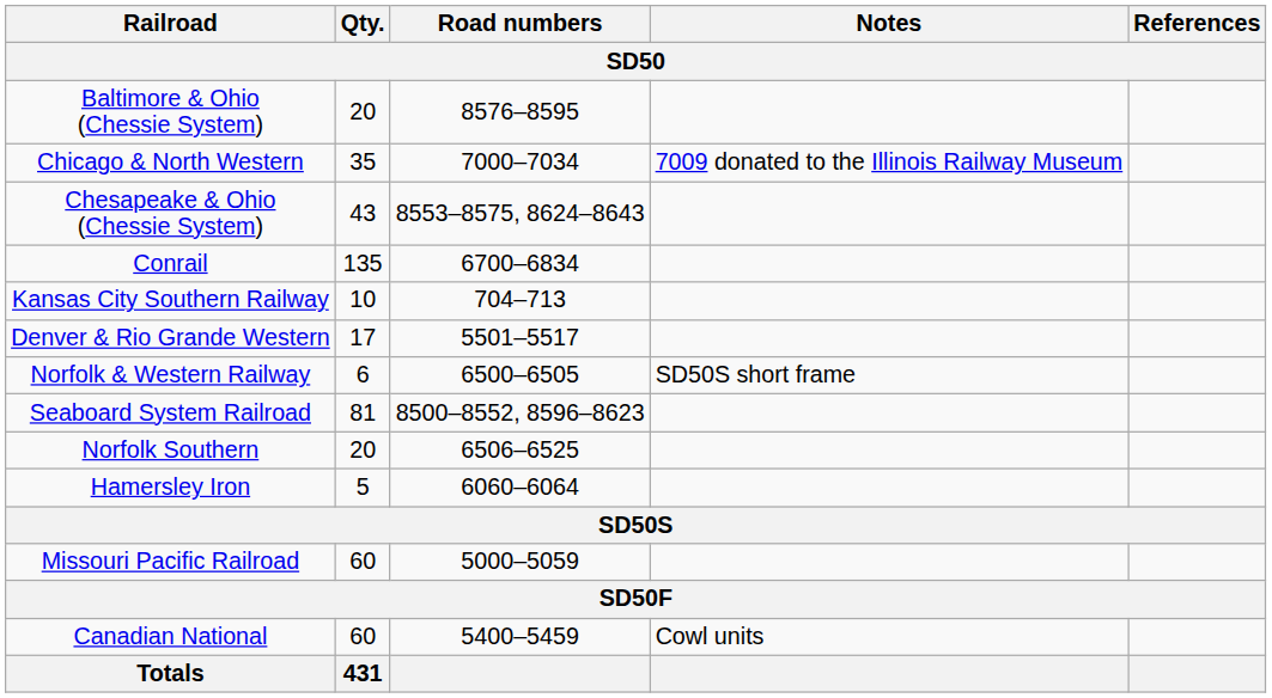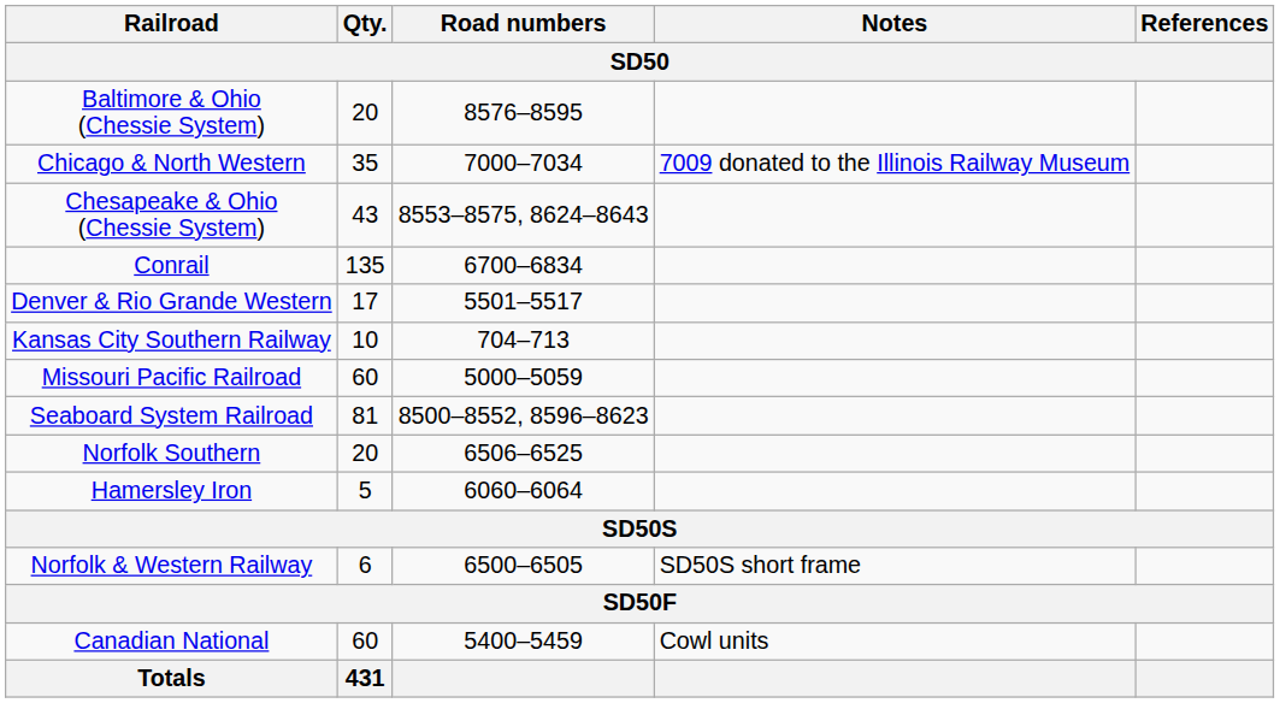 <table class=wikitable>
 <tr>
 <th>Railroad</th>
 <th>Qty.</th>
 <th>Road numbers</th>
 <th>Notes</th>
 <th>References</th>
 </tr>
 <tr>
 <th colspan="5">SD50</th>
 </tr>
 <tr align=center>
 <td><a href='#'>Baltimore & Ohio</a><br>(<a href='#'>Chessie System</a>)</td>
 <td>20</td>
 <td>8576–8595</td>
 <td align=left></td>
 <td></td>
 </tr>
 <tr align=center>
 <td><a href='#'>Chicago & North Western</a></td>
 <td>35</td>
 <td>7000–7034</td>
 <td align=left><a href='#'>7009</a> donated to the <a href='#'>Illinois Railway Museum</a></td>
 <td></td>
 </tr>
 <tr align = "center">
 <td><a href='#'>Chesapeake & Ohio</a><br>(<a href='#'>Chessie System</a>)</td>
 <td>43</td>
 <td>8553–8575, 8624–8643</td>
 <td align=left></td>
 <td></td>
 </tr>
 <tr align = "center">
 <td><a href='#'>Conrail</a></td>
 <td>135</td>
 <td>6700–6834</td>
 <td align=left></td>
 <td></td>
 </tr>
 <tr align = "center">
+<td><a href='#'>Denver & Rio Grande Western</a></td>
+<td>17</td>
+<td>5501–5517</td>
+<td align=left></td>
+<td></td>
+</tr>
+<tr align = "center">
 <td><a href='#'>Kansas City Southern Railway</a></td>
 <td>10</td>
 <td>704–713</td>
 <td align=left></td>
 <td></td>
 </tr>
 <tr align = "center">
-<td><a href='#'>Denver & Rio Grande Western</a></td>
-<td>17</td>
-<td>5501–5517</td>
+<td><a href='#'>Missouri Pacific Railroad</a></td>
+<td>60</td>
+<td>5000–5059</td>
 <td align=left></td>
-<td></td>
-</tr>
-<tr align = "center">
-<td><a href='#'>Norfolk & Western Railway</a></td>
-<td>6</td>
-<td>6500–6505</td>
-<td align=left>SD50S short frame</td>
 <td></td>
 </tr>
 <tr align="center">
 <td><a href='#'>Seaboard System Railroad</a></td>
 <td>81</td>
 <td>8500–8552, 8596–8623</td>
 <td align=left></td>
 <td></td>
 </tr>
 <tr align="center">
 <td><a href='#'>Norfolk Southern</a></td>
 <td>20</td>
 <td>6506–6525</td>
 <td align=left></td>
 <td></td>
 </tr>
 <tr align="center">
 <td><a href='#'>Hamersley Iron</a></td>
 <td>5</td>
 <td>6060–6064</td>
 <td align=left></td>
 <td></td>
 </tr>
 <tr>
 <th colspan="5">SD50S</th>
 </tr>
 <tr align = "center">
-<td><a href='#'>Missouri Pacific Railroad</a></td>
-<td>60</td>
-<td>5000–5059</td>
-<td align=left></td>
+<td><a href='#'>Norfolk & Western Railway</a></td>
+<td>6</td>
+<td>6500–6505</td>
+<td align=left>SD50S short frame</td>
 <td></td>
 </tr>
 <tr>
 <th colspan="5">SD50F</th>
 </tr>
 <tr align="center">
 <td><a href='#'>Canadian National</a></td>
 <td>60</td>
 <td>5400–5459</td>
 <td align=left>Cowl units</td>
 <td></td>
 </tr>
 <tr>
 <th>Totals</th>
 <th>431</th>
 <th></th>
 <th></th>
 <th></th>
 </tr>
 </table>
